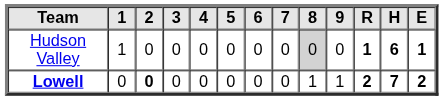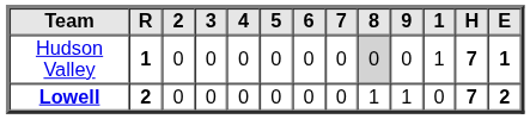 <table border=3 cellspacing=0 width=425 style="margin-left:3em;">
 <tr style="text-align:center; background-color:#e6e6e6;">
 <th align=center width=22%>Team</th>
-<th width=6%>1</th>
+<th width=6%>R</th>
 <th width=6%>2</th>
 <th width=6%>3</th>
 <th width=6%>4</th>
 <th width=6%>5</th>
 <th width=6%>6</th>
 <th width=6%>7</th>
 <th width=6%>8</th>
 <th width=6%>9</th>
-<th width=6%>R</th>
+<th width=6%>1</th>
 <th width=6%>H</th>
 <th width=6%>E</th>
 </tr>
 <tr style="text-align:center;">
 <td align=center><a href='#'>Hudson Valley</a></td>
-<td> 1 </td>
+<td><strong>1</strong></td>
 <td> 0 </td>
 <td> 0 </td>
 <td> 0 </td>
 <td> 0 </td>
 <td> 0 </td>
 <td> 0 </td>
 <td style="background: lightgrey;"> 0 </td>
 <td> 0 </td>
-<td><strong>1</strong></td>
-<td><strong>6</strong></td>
+<td> 1 </td>
+<td><strong>7</strong></td>
 <td><strong>1</strong></td>
 </tr>
 <tr style="text-align:center;">
 <td align=center><strong><a href='#'>Lowell</a></strong></td>
+<td><strong>2</strong></td>
 <td> 0 </td>
-<td><strong> 0 </strong></td>
 <td> 0 </td>
 <td> 0 </td>
 <td> 0 </td>
 <td> 0 </td>
 <td> 0 </td>
 <td> 1 </td>
 <td> 1 </td>
-<td><strong>2</strong></td>
+<td> 0 </td>
 <td><strong>7</strong></td>
 <td><strong>2</strong></td>
 </tr>
 </table>
